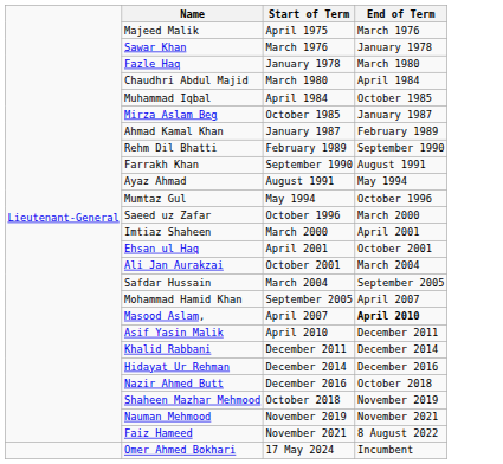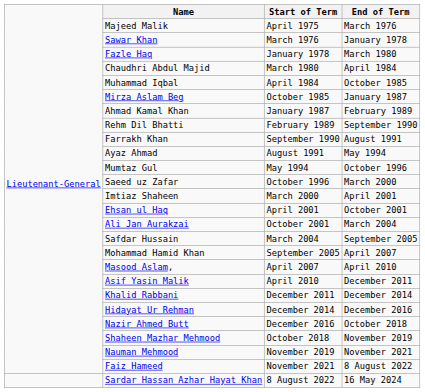 <table class=wikitable>
 <tr>
 <td rowspan="26"><a href='#'>Lieutenant-General</a> <br>  <br></td>
 <th>Name</th>
 <th>Start of Term</th>
 <th>End of Term</th>
 </tr>
 <tr>
 <td>Majeed Malik</td>
 <td>April 1975</td>
 <td>March 1976</td>
 </tr>
 <tr>
 <td><a href='#'>Sawar Khan</a></td>
 <td>March 1976</td>
 <td>January 1978</td>
 </tr>
 <tr>
 <td><a href='#'>Fazle Haq</a></td>
 <td>January 1978</td>
 <td>March 1980</td>
 </tr>
 <tr>
 <td>Chaudhri Abdul Majid</td>
 <td>March 1980</td>
 <td>April 1984</td>
 </tr>
 <tr>
 <td>Muhammad Iqbal</td>
 <td>April 1984</td>
 <td>October 1985</td>
 </tr>
 <tr>
 <td><a href='#'>Mirza Aslam Beg</a></td>
 <td>October 1985</td>
 <td>January 1987</td>
 </tr>
 <tr>
 <td>Ahmad Kamal Khan</td>
 <td>January 1987</td>
 <td>February 1989</td>
 </tr>
 <tr>
 <td>Rehm Dil Bhatti</td>
 <td>February 1989</td>
 <td>September 1990</td>
 </tr>
 <tr>
 <td>Farrakh Khan</td>
 <td>September 1990</td>
 <td>August 1991</td>
 </tr>
 <tr>
 <td>Ayaz Ahmad</td>
 <td>August 1991</td>
 <td>May 1994</td>
 </tr>
 <tr>
 <td>Mumtaz Gul</td>
 <td>May 1994</td>
 <td>October 1996</td>
 </tr>
 <tr>
 <td>Saeed uz Zafar</td>
 <td>October 1996</td>
 <td>March 2000</td>
 </tr>
 <tr>
 <td>Imtiaz Shaheen</td>
 <td>March 2000</td>
 <td>April 2001</td>
 </tr>
 <tr>
 <td><a href='#'>Ehsan ul Haq</a></td>
 <td>April 2001</td>
 <td>October 2001</td>
 </tr>
 <tr>
 <td><a href='#'>Ali Jan Aurakzai</a></td>
 <td>October 2001</td>
 <td>March 2004</td>
 </tr>
 <tr>
 <td>Safdar Hussain</td>
 <td>March 2004</td>
 <td>September 2005</td>
 </tr>
 <tr>
 <td>Mohammad Hamid Khan</td>
 <td>September 2005</td>
 <td>April 2007</td>
 </tr>
 <tr>
 <td><a href='#'>Masood Aslam</a>,</td>
 <td>April 2007</td>
-<td><strong>April 2010</strong></td>
+<td>April 2010</td>
 </tr>
 <tr>
 <td><a href='#'>Asif Yasin Malik</a></td>
 <td>April 2010</td>
 <td>December 2011</td>
 </tr>
 <tr>
 <td><a href='#'>Khalid Rabbani</a></td>
 <td>December 2011</td>
 <td>December 2014</td>
 </tr>
 <tr>
 <td><a href='#'>Hidayat Ur Rehman</a></td>
 <td>December 2014</td>
 <td>December 2016</td>
 </tr>
 <tr>
 <td><a href='#'>Nazir Ahmed Butt</a></td>
 <td>December 2016</td>
 <td>October  2018</td>
 </tr>
 <tr>
 <td><a href='#'>Shaheen Mazhar Mehmood</a></td>
 <td>October  2018</td>
 <td>November 2019</td>
 </tr>
 <tr>
 <td><a href='#'>Nauman Mehmood</a></td>
 <td>November 2019</td>
 <td>November 2021</td>
 </tr>
 <tr>
 <td><a href='#'>Faiz Hameed</a></td>
 <td>November 2021</td>
 <td>8 August 2022</td>
 </tr>
 <tr>
 <td></td>
-<td><a href='#'>Omer Ahmed Bokhari</a></td>
-<td>17 May 2024</td>
-<td>Incumbent</td>
+<td><a href='#'>Sardar Hassan Azhar Hayat Khan</a></td>
+<td>8 August 2022</td>
+<td>16 May 2024</td>
 </tr>
 </table>
